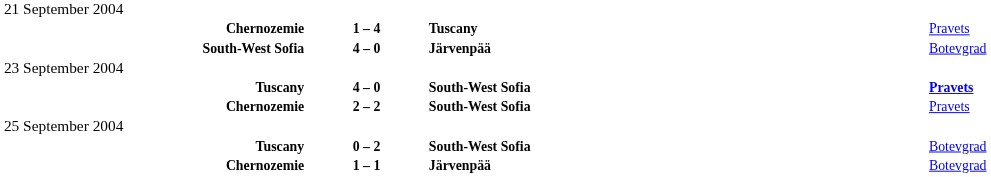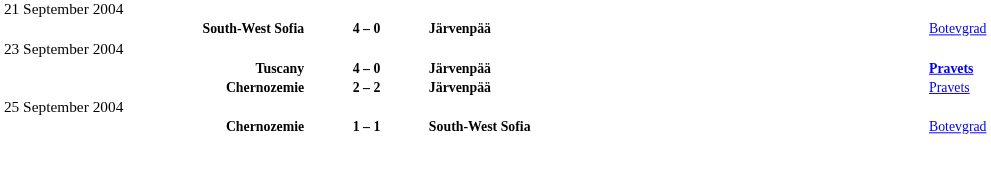 <table width=100% cellspacing=1>
 <tr>
 <th width=25%></th>
 <th width=10%></th>
 <th></th>
 </tr>
 <tr>
 <td>21 September 2004</td>
-</tr>
-<tr style=font-size:90%>
-<td align=right><strong>Chernozemie</strong></td>
-<td align=center><strong>1 – 4</strong></td>
-<td><strong>Tuscany</strong></td>
-<td><a href='#'>Pravets</a></td>
 </tr>
 <tr style=font-size:90%>
 <td align=right><strong>South-West Sofia</strong></td>
 <td align=center><strong>4 – 0</strong></td>
 <td><strong>Järvenpää</strong></td>
 <td><a href='#'>Botevgrad</a></td>
 </tr>
 <tr>
 <td>23 September 2004</td>
 </tr>
 <tr style=font-size:90%>
 <td align=right><strong>Tuscany</strong></td>
 <td align=center><strong>4 – 0</strong></td>
-<td><strong>South-West Sofia</strong></td>
+<td><strong>Järvenpää</strong></td>
 <td><strong><a href='#'>Pravets</a></strong></td>
 </tr>
 <tr style=font-size:90%>
 <td align=right><strong>Chernozemie</strong></td>
 <td align=center><strong>2 – 2</strong></td>
-<td><strong>South-West Sofia</strong></td>
+<td><strong>Järvenpää</strong></td>
 <td><a href='#'>Pravets</a></td>
 </tr>
 <tr>
 <td>25 September 2004</td>
 </tr>
 <tr style=font-size:90%>
-<td align=right><strong>Tuscany</strong></td>
-<td align=center><strong>0 – 2</strong></td>
+<td align=right><strong>Chernozemie</strong></td>
+<td align=center><strong>1 – 1</strong></td>
 <td><strong>South-West Sofia</strong></td>
 <td><a href='#'>Botevgrad</a></td>
 </tr>
-<tr style=font-size:90%>
-<td align=right><strong>Chernozemie</strong></td>
-<td align=center><strong>1 – 1</strong></td>
-<td><strong>Järvenpää</strong></td>
-<td><a href='#'>Botevgrad</a></td>
-</tr>
 </table>
